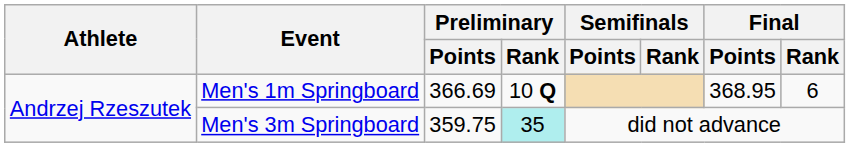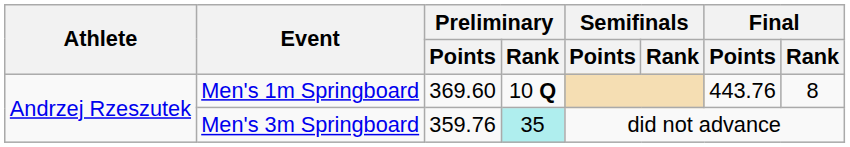 <table class=wikitable style="font-size:90%">
 <tr>
 <th rowspan="2">Athlete</th>
 <th rowspan="2">Event</th>
 <th colspan="2">Preliminary</th>
 <th colspan="2">Semifinals</th>
 <th colspan="2">Final</th>
 </tr>
 <tr>
 <th>Points</th>
 <th>Rank</th>
 <th>Points</th>
 <th>Rank</th>
 <th>Points</th>
 <th>Rank</th>
 </tr>
 <tr>
 <td rowspan="2"><a href='#'>Andrzej Rzeszutek</a></td>
 <td><a href='#'>Men's 1m Springboard</a></td>
-<td align=center>366.69</td>
+<td align=center>369.60</td>
 <td align=center>10 <strong>Q</strong></td>
 <td colspan= 2 bgcolor="wheat"></td>
-<td align=center>368.95</td>
-<td align=center>6</td>
+<td align=center>443.76</td>
+<td align=center>8</td>
 </tr>
 <tr>
 <td><a href='#'>Men's 3m Springboard</a></td>
-<td align=center>359.75</td>
+<td align=center>359.76</td>
 <td align=center style="background: paleturquoise;">35</td>
 <td align=center colspan=4>did not advance</td>
 </tr>
 </table>
